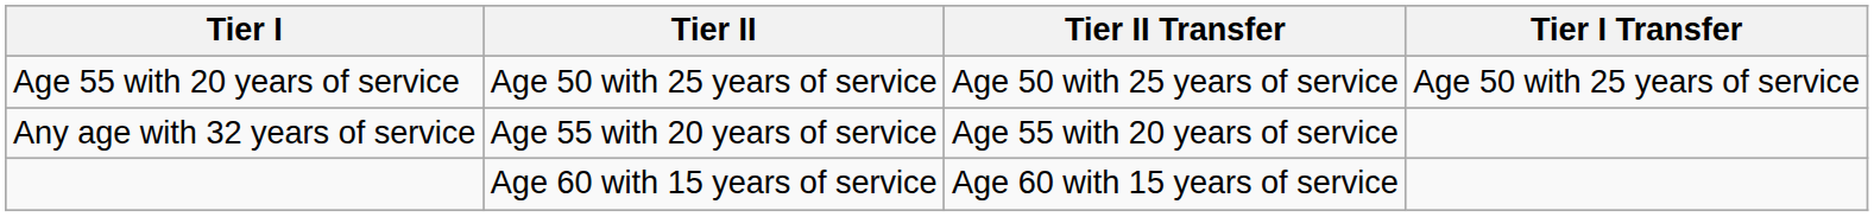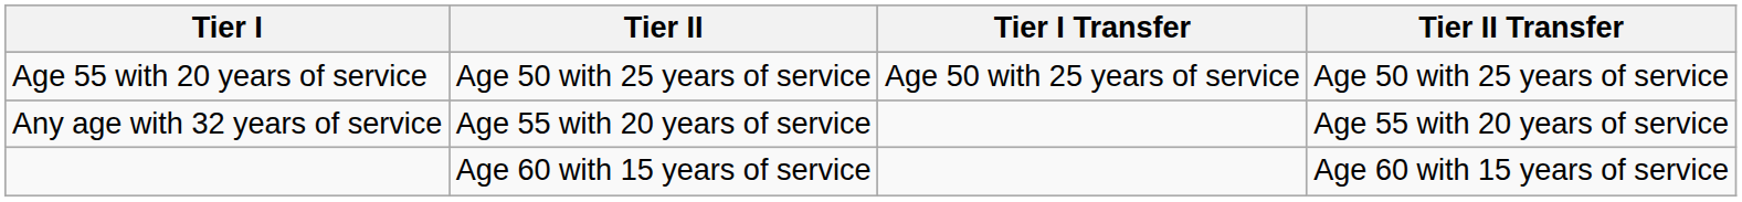 <table class="wikitable">
 <tr>
 <th>Tier I</th>
 <th>Tier II</th>
+<th>Tier I Transfer</th>
 <th>Tier II Transfer</th>
-<th>Tier I Transfer</th>
 </tr>
 <tr>
 <td>Age 55 with 20 years of service</td>
 <td>Age 50 with 25 years of service</td>
 <td>Age 50 with 25 years of service</td>
 <td>Age 50 with 25 years of service</td>
 </tr>
 <tr>
 <td>Any age with 32 years of service</td>
 <td>Age 55 with 20 years of service</td>
+<td></td>
 <td>Age 55 with 20 years of service</td>
-<td></td>
 </tr>
 <tr>
 <td></td>
 <td>Age 60 with 15 years of service</td>
+<td></td>
 <td>Age 60 with 15 years of service</td>
-<td></td>
 </tr>
 </table>
